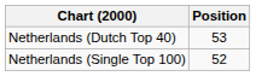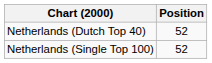 <table class="wikitable sortable">
 <tr>
 <th>Chart (2000)</th>
 <th>Position</th>
 </tr>
 <tr>
 <td>Netherlands (Dutch Top 40)</td>
-<td align="center">53</td>
+<td align="center">52</td>
 </tr>
 <tr>
 <td>Netherlands (Single Top 100)</td>
 <td align="center">52</td>
 </tr>
 </table>
